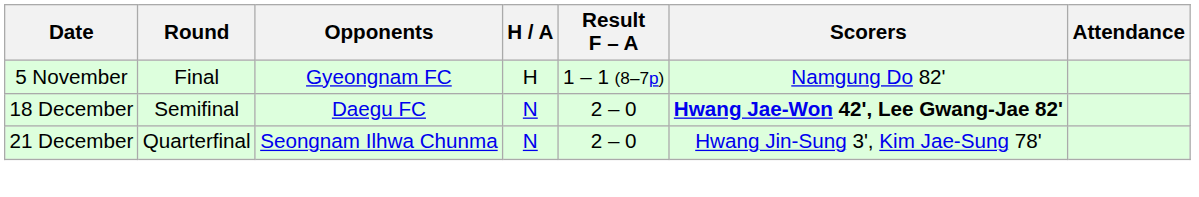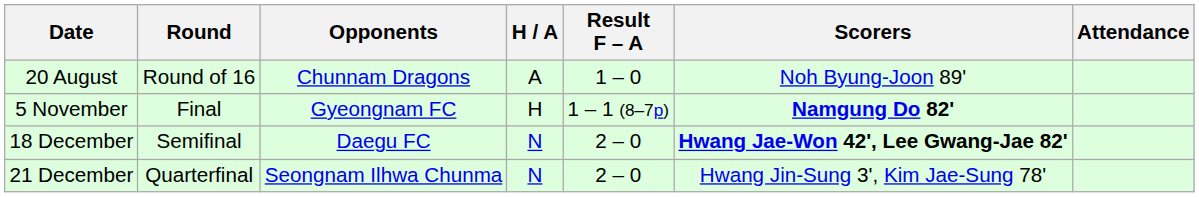 <table class="wikitable" style="text-align:center">
 <tr>
 <th>Date</th>
 <th>Round</th>
 <th>Opponents</th>
 <th>H / A</th>
 <th>Result<br>F – A</th>
 <th>Scorers</th>
 <th>Attendance</th>
 </tr>
 <tr bgcolor="#ddffdd">
+<td>20 August</td>
+<td>Round of 16</td>
+<td><a href='#'>Chunnam Dragons</a></td>
+<td>A</td>
+<td>1 – 0</td>
+<td><a href='#'>Noh Byung-Joon</a> 89'</td>
+<td></td>
+</tr>
+<tr bgcolor="#ddffdd">
 <td>5 November</td>
 <td>Final</td>
 <td><a href='#'>Gyeongnam FC</a></td>
 <td>H</td>
 <td>1 – 1 <small>(8–7<a href='#'>p</a>)</small></td>
-<td><a href='#'>Namgung Do</a> 82'</td>
+<td><strong><a href='#'>Namgung Do</a> 82'</strong></td>
 <td></td>
 </tr>
 <tr bgcolor="#ddffdd">
 <td>18 December</td>
 <td>Semifinal</td>
 <td><a href='#'>Daegu FC</a></td>
 <td><a href='#'>N</a></td>
 <td>2 – 0</td>
 <td><strong><a href='#'>Hwang Jae-Won</a> 42', Lee Gwang-Jae 82'</strong></td>
 <td></td>
 </tr>
 <tr bgcolor="#ddffdd">
 <td>21 December</td>
 <td>Quarterfinal</td>
 <td><a href='#'>Seongnam Ilhwa Chunma</a></td>
 <td><a href='#'>N</a></td>
 <td>2 – 0</td>
 <td><a href='#'>Hwang Jin-Sung</a> 3', <a href='#'>Kim Jae-Sung</a> 78'</td>
 <td></td>
 </tr>
 </table>
